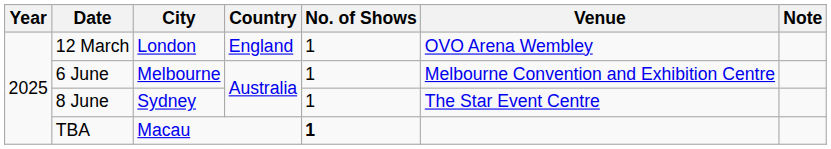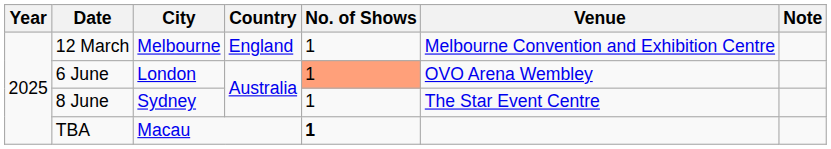 <table class="wikitable plainrowheaders">
 <tr>
 <th>Year</th>
 <th scope="col">Date</th>
 <th scope="col">City</th>
 <th scope="col">Country</th>
 <th>No. of Shows</th>
 <th>Venue</th>
 <th scope="col">Note</th>
 </tr>
 <tr>
 <td rowspan="4">2025</td>
 <td>12 March</td>
-<td><a href='#'>London</a></td>
+<td><a href='#'>Melbourne</a></td>
 <td><a href='#'>England</a></td>
 <td>1</td>
-<td><a href='#'>OVO Arena Wembley</a></td>
+<td><a href='#'>Melbourne Convention and Exhibition Centre</a></td>
 <td></td>
 </tr>
 <tr>
 <td>6 June</td>
-<td><a href='#'>Melbourne</a></td>
+<td><a href='#'>London</a></td>
 <td rowspan="2"><a href='#'>Australia</a></td>
-<td>1</td>
-<td><a href='#'>Melbourne Convention and Exhibition Centre</a></td>
+<td style="background: lightsalmon;">1</td>
+<td><a href='#'>OVO Arena Wembley</a></td>
 <td></td>
 </tr>
 <tr>
 <td>8 June</td>
 <td><a href='#'>Sydney</a></td>
 <td>1</td>
 <td><a href='#'>The Star Event Centre</a></td>
 <td></td>
 </tr>
 <tr>
 <td>TBA</td>
 <td colspan="2"><a href='#'>Macau</a></td>
 <td><strong>1</strong></td>
 <td></td>
 <td></td>
 </tr>
 </table>
